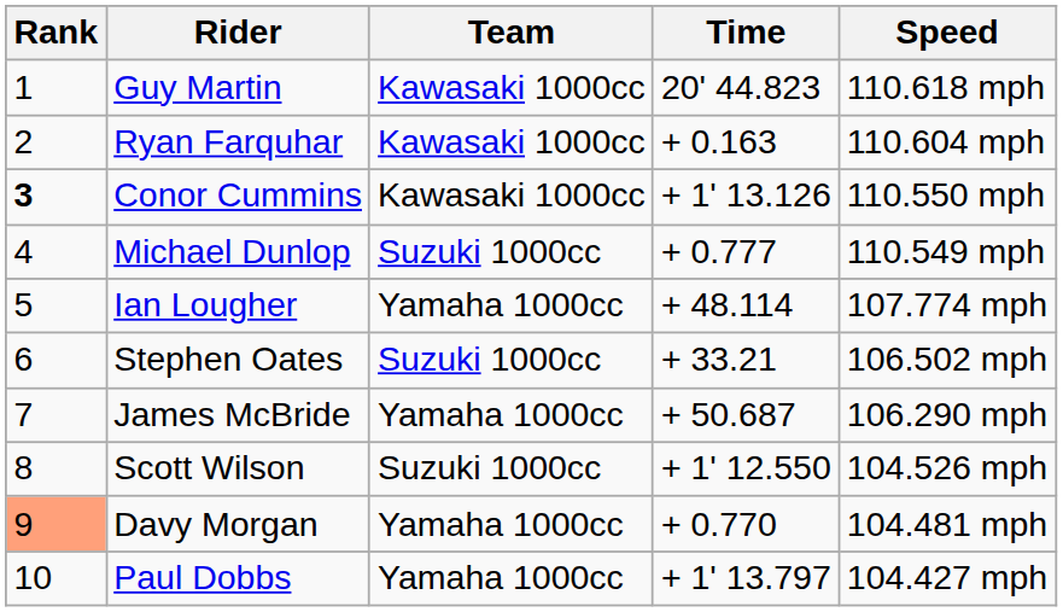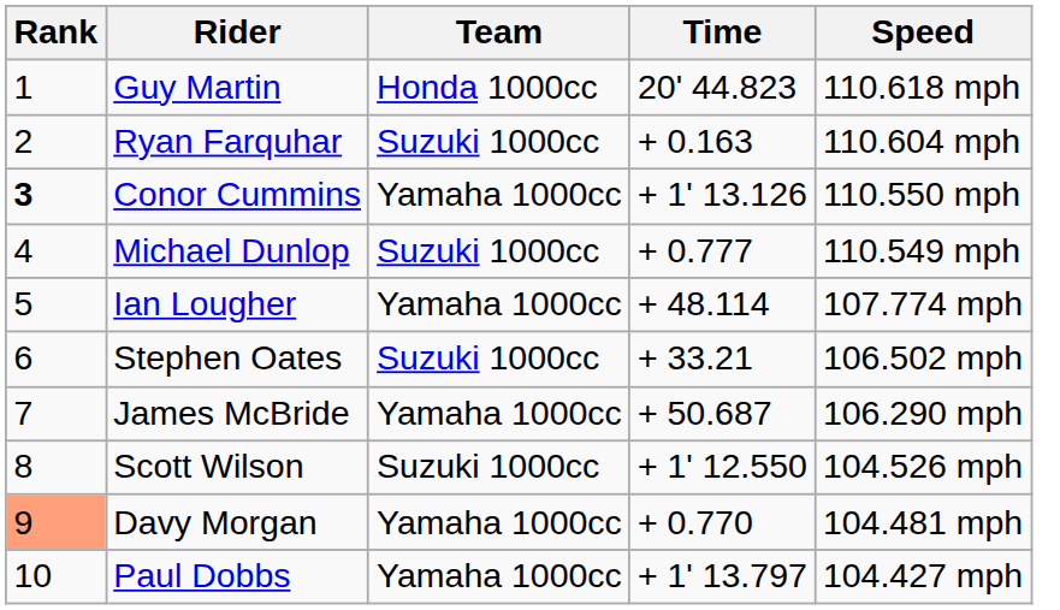 <table class="wikitable">
 <tr style="background:#efefef;">
 <th>Rank</th>
 <th>Rider</th>
 <th>Team</th>
 <th>Time</th>
 <th>Speed</th>
 </tr>
 <tr>
 <td>1</td>
 <td> <a href='#'>Guy Martin</a></td>
-<td><a href='#'>Kawasaki</a> 1000cc</td>
+<td><a href='#'>Honda</a> 1000cc</td>
 <td>20' 44.823</td>
 <td>110.618 mph</td>
 </tr>
 <tr>
 <td>2</td>
 <td> <a href='#'>Ryan Farquhar</a></td>
-<td><a href='#'>Kawasaki</a> 1000cc</td>
+<td><a href='#'>Suzuki</a> 1000cc</td>
 <td>+ 0.163</td>
 <td>110.604 mph</td>
 </tr>
 <tr>
 <td><strong>3</strong></td>
 <td> <a href='#'>Conor Cummins</a></td>
-<td>Kawasaki 1000cc</td>
+<td>Yamaha 1000cc</td>
 <td>+ 1' 13.126</td>
 <td>110.550 mph</td>
 </tr>
 <tr>
 <td>4</td>
 <td> <a href='#'>Michael Dunlop</a></td>
 <td><a href='#'>Suzuki</a> 1000cc</td>
 <td>+ 0.777</td>
 <td>110.549 mph</td>
 </tr>
 <tr>
 <td>5</td>
 <td> <a href='#'>Ian Lougher</a></td>
 <td>Yamaha 1000cc</td>
 <td>+ 48.114</td>
 <td>107.774 mph</td>
 </tr>
 <tr>
 <td>6</td>
 <td> Stephen Oates</td>
 <td><a href='#'>Suzuki</a> 1000cc</td>
 <td>+ 33.21</td>
 <td>106.502 mph</td>
 </tr>
 <tr>
 <td>7</td>
 <td> James McBride</td>
 <td>Yamaha 1000cc</td>
 <td>+ 50.687</td>
 <td>106.290 mph</td>
 </tr>
 <tr>
 <td>8</td>
 <td> Scott Wilson</td>
 <td>Suzuki 1000cc</td>
 <td>+ 1' 12.550</td>
 <td>104.526 mph</td>
 </tr>
 <tr>
 <td style="background: lightsalmon;">9</td>
 <td> Davy Morgan</td>
 <td>Yamaha 1000cc</td>
 <td>+ 0.770</td>
 <td>104.481 mph</td>
 </tr>
 <tr>
 <td>10</td>
 <td> <a href='#'>Paul Dobbs</a></td>
 <td>Yamaha 1000cc</td>
 <td>+ 1' 13.797</td>
 <td>104.427 mph</td>
 </tr>
 </table>
